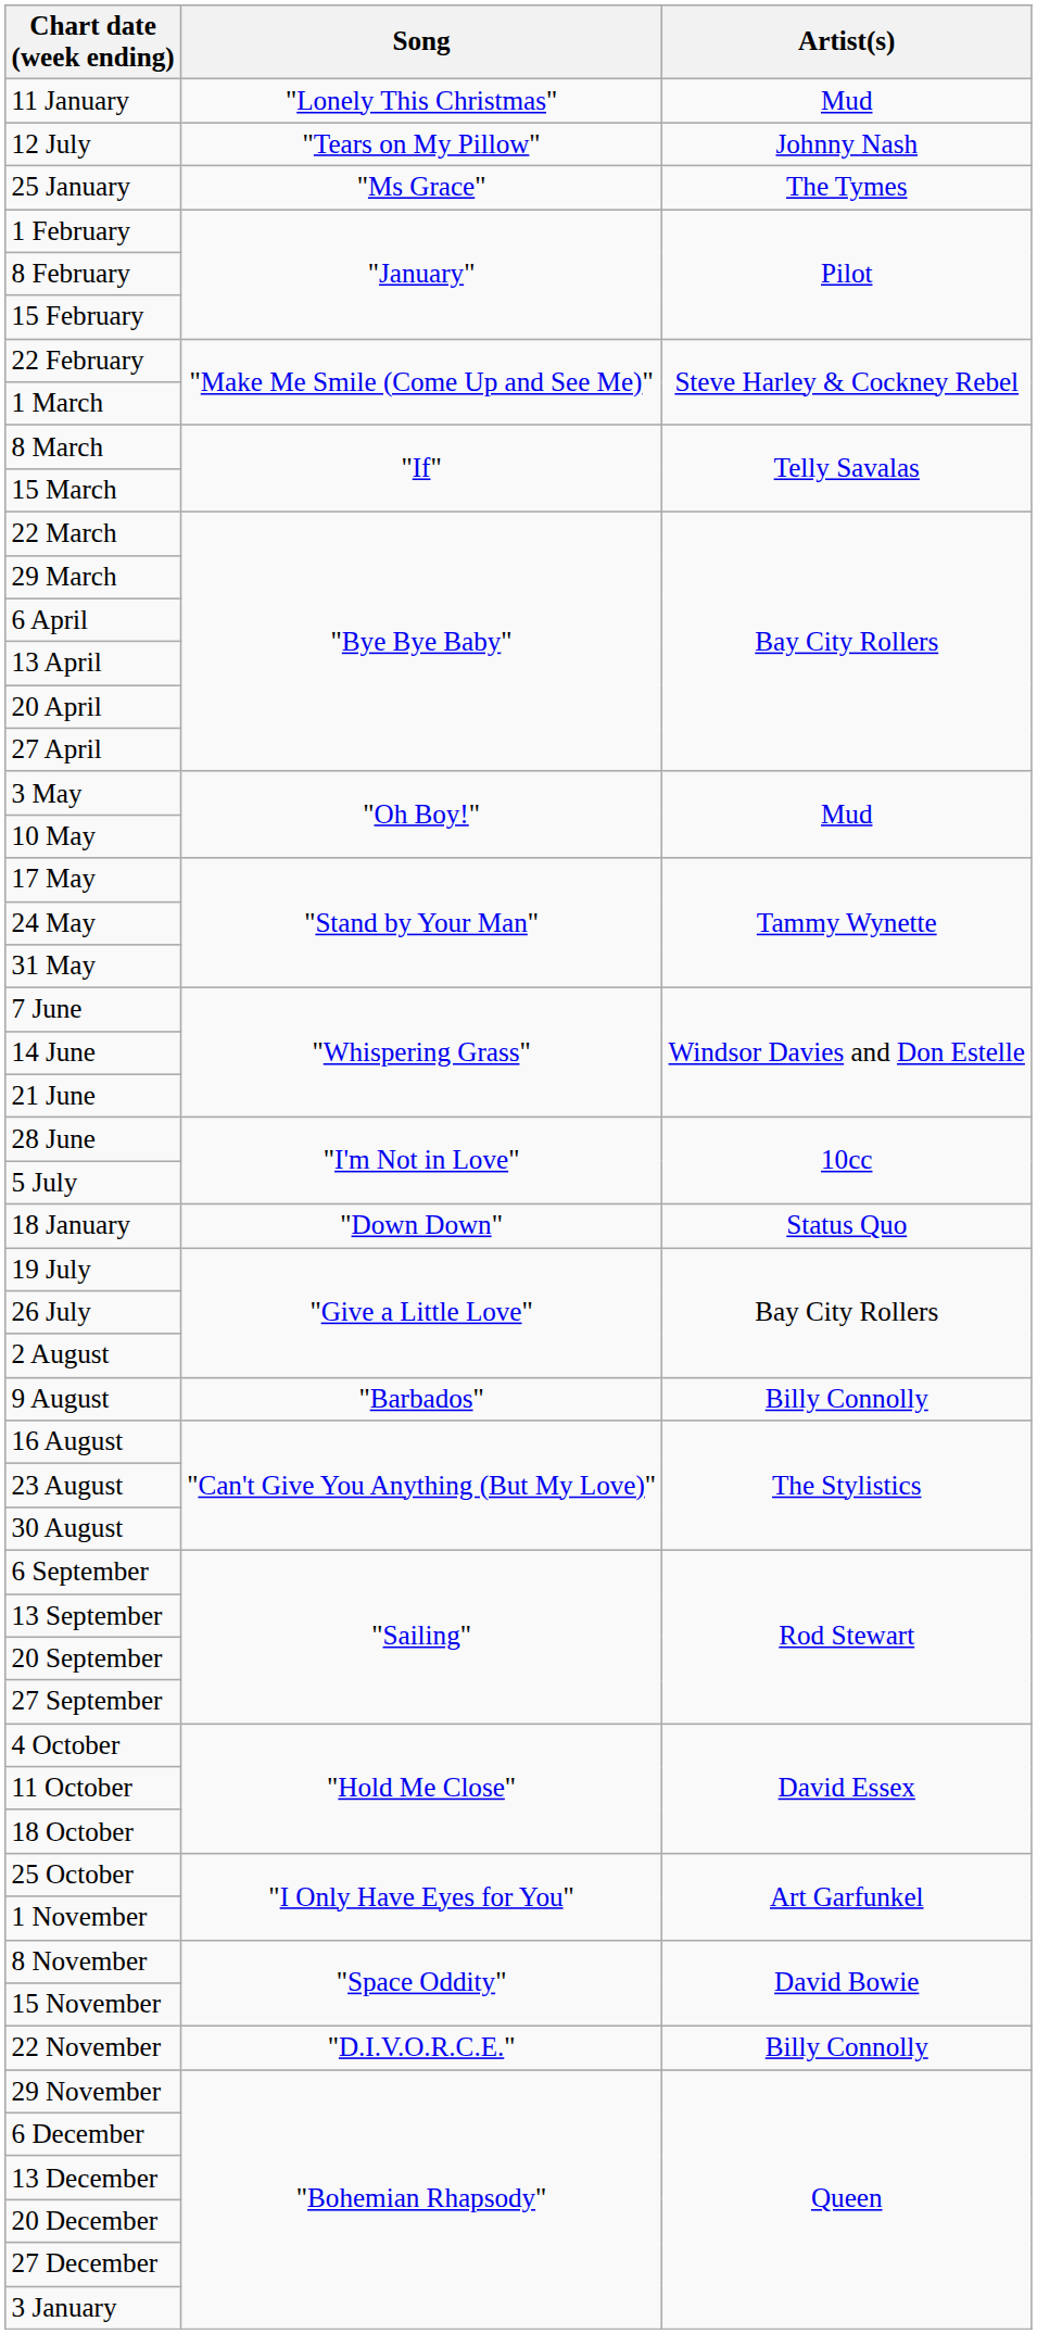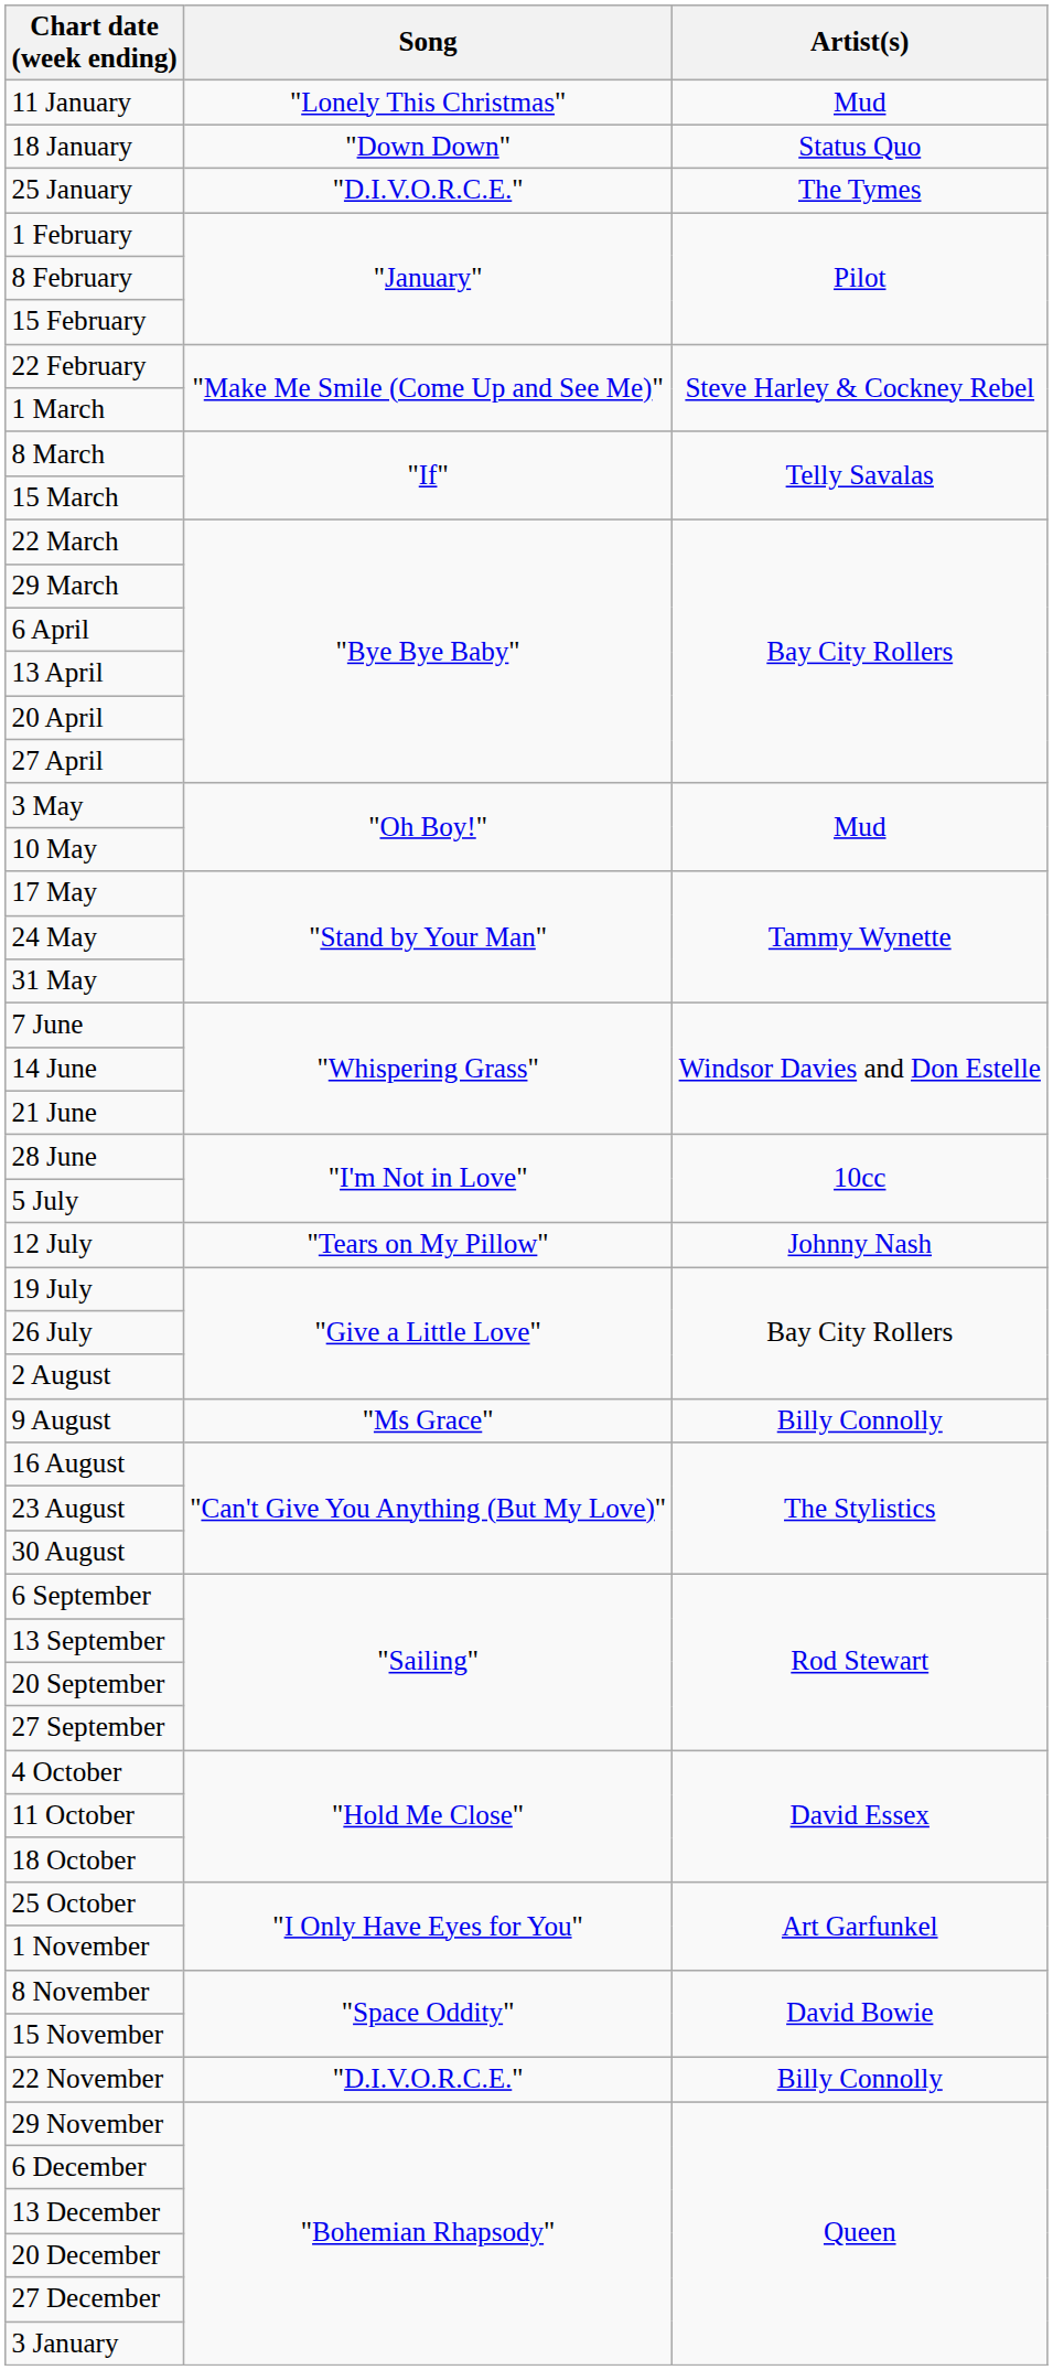 <table class="wikitable">
 <tr>
 <th align="center">Chart date<br>(week ending)</th>
 <th align="center">Song</th>
 <th align="center">Artist(s)</th>
 </tr>
 <tr>
 <td>11 January</td>
 <td align="center">"<a href='#'>Lonely This Christmas</a>"</td>
 <td align="center"><a href='#'>Mud</a></td>
 </tr>
 <tr>
-<td>12 July</td>
-<td align="center">"<a href='#'>Tears on My Pillow</a>"</td>
-<td align="center"><a href='#'>Johnny Nash</a></td>
+<td>18 January</td>
+<td align="center">"<a href='#'>Down Down</a>"</td>
+<td align="center"><a href='#'>Status Quo</a></td>
 </tr>
 <tr>
 <td>25 January</td>
-<td align="center">"<a href='#'>Ms Grace</a>"</td>
+<td align="center">"<a href='#'>D.I.V.O.R.C.E.</a>"</td>
 <td align="center"><a href='#'>The Tymes</a></td>
 </tr>
 <tr>
 <td>1 February</td>
 <td align="center" rowspan=3>"<a href='#'>January</a>"</td>
 <td align="center" rowspan=3><a href='#'>Pilot</a></td>
 </tr>
 <tr>
 <td>8 February</td>
 </tr>
 <tr>
 <td>15 February</td>
 </tr>
 <tr>
 <td>22 February</td>
 <td align="center" rowspan=2>"<a href='#'>Make Me Smile (Come Up and See Me)</a>"</td>
 <td align="center" rowspan=2><a href='#'>Steve Harley & Cockney Rebel</a></td>
 </tr>
 <tr>
 <td>1 March</td>
 </tr>
 <tr>
 <td>8 March</td>
 <td align="center" rowspan=2>"<a href='#'>If</a>"</td>
 <td align="center" rowspan=2><a href='#'>Telly Savalas</a></td>
 </tr>
 <tr>
 <td>15 March</td>
 </tr>
 <tr>
 <td>22 March</td>
 <td align="center" rowspan=6>"<a href='#'>Bye Bye Baby</a>"</td>
 <td align="center" rowspan=6><a href='#'>Bay City Rollers</a></td>
 </tr>
 <tr>
 <td>29 March</td>
 </tr>
 <tr>
 <td>6 April</td>
 </tr>
 <tr>
 <td>13 April</td>
 </tr>
 <tr>
 <td>20 April</td>
 </tr>
 <tr>
 <td>27 April</td>
 </tr>
 <tr>
 <td>3 May</td>
 <td align="center" rowspan=2>"<a href='#'>Oh Boy!</a>"</td>
 <td align="center" rowspan=2><a href='#'>Mud</a></td>
 </tr>
 <tr>
 <td>10 May</td>
 </tr>
 <tr>
 <td>17 May</td>
 <td align="center" rowspan=3>"<a href='#'>Stand by Your Man</a>"</td>
 <td align="center" rowspan=3><a href='#'>Tammy Wynette</a></td>
 </tr>
 <tr>
 <td>24 May</td>
 </tr>
 <tr>
 <td>31 May</td>
 </tr>
 <tr>
 <td>7 June</td>
 <td align="center" rowspan=3>"<a href='#'>Whispering Grass</a>"</td>
 <td align="center" rowspan=3><a href='#'>Windsor Davies</a> and <a href='#'>Don Estelle</a></td>
 </tr>
 <tr>
 <td>14 June</td>
 </tr>
 <tr>
 <td>21 June</td>
 </tr>
 <tr>
 <td>28 June</td>
 <td align="center" rowspan=2>"<a href='#'>I'm Not in Love</a>"</td>
 <td align="center" rowspan=2><a href='#'>10cc</a></td>
 </tr>
 <tr>
 <td>5 July</td>
 </tr>
 <tr>
-<td>18 January</td>
-<td align="center">"<a href='#'>Down Down</a>"</td>
-<td align="center"><a href='#'>Status Quo</a></td>
+<td>12 July</td>
+<td align="center">"<a href='#'>Tears on My Pillow</a>"</td>
+<td align="center"><a href='#'>Johnny Nash</a></td>
 </tr>
 <tr>
 <td>19 July</td>
 <td align="center" rowspan=3>"<a href='#'>Give a Little Love</a>"</td>
 <td align="center" rowspan=3>Bay City Rollers</td>
 </tr>
 <tr>
 <td>26 July</td>
 </tr>
 <tr>
 <td>2 August</td>
 </tr>
 <tr>
 <td>9 August</td>
-<td align="center">"<a href='#'>Barbados</a>"</td>
+<td align="center">"<a href='#'>Ms Grace</a>"</td>
 <td align="center"><a href='#'>Billy Connolly</a></td>
 </tr>
 <tr>
 <td>16 August</td>
 <td align="center" rowspan=3>"<a href='#'>Can't Give You Anything (But My Love)</a>"</td>
 <td align="center" rowspan=3><a href='#'>The Stylistics</a></td>
 </tr>
 <tr>
 <td>23 August</td>
 </tr>
 <tr>
 <td>30 August</td>
 </tr>
 <tr>
 <td>6 September</td>
 <td align="center" rowspan=4>"<a href='#'>Sailing</a>"</td>
 <td align="center" rowspan=4><a href='#'>Rod Stewart</a></td>
 </tr>
 <tr>
 <td>13 September</td>
 </tr>
 <tr>
 <td>20 September</td>
 </tr>
 <tr>
 <td>27 September</td>
 </tr>
 <tr>
 <td>4 October</td>
 <td align="center" rowspan=3>"<a href='#'>Hold Me Close</a>"</td>
 <td align="center" rowspan=3><a href='#'>David Essex</a></td>
 </tr>
 <tr>
 <td>11 October</td>
 </tr>
 <tr>
 <td>18 October</td>
 </tr>
 <tr>
 <td>25 October</td>
 <td align="center" rowspan=2>"<a href='#'>I Only Have Eyes for You</a>"</td>
 <td align="center" rowspan=2><a href='#'>Art Garfunkel</a></td>
 </tr>
 <tr>
 <td>1 November</td>
 </tr>
 <tr>
 <td>8 November</td>
 <td align="center" rowspan=2>"<a href='#'>Space Oddity</a>"</td>
 <td align="center" rowspan=2><a href='#'>David Bowie</a></td>
 </tr>
 <tr>
 <td>15 November</td>
 </tr>
 <tr>
 <td>22 November</td>
 <td align="center">"<a href='#'>D.I.V.O.R.C.E.</a>"</td>
 <td align="center"><a href='#'>Billy Connolly</a></td>
 </tr>
 <tr>
 <td>29 November</td>
 <td align="center" rowspan=6>"<a href='#'>Bohemian Rhapsody</a>"</td>
 <td align="center" rowspan=6><a href='#'>Queen</a></td>
 </tr>
 <tr>
 <td>6 December</td>
 </tr>
 <tr>
 <td>13 December</td>
 </tr>
 <tr>
 <td>20 December</td>
 </tr>
 <tr>
 <td>27 December</td>
 </tr>
 <tr>
 <td>3 January</td>
 </tr>
 <tr>
 </tr>
 </table>
